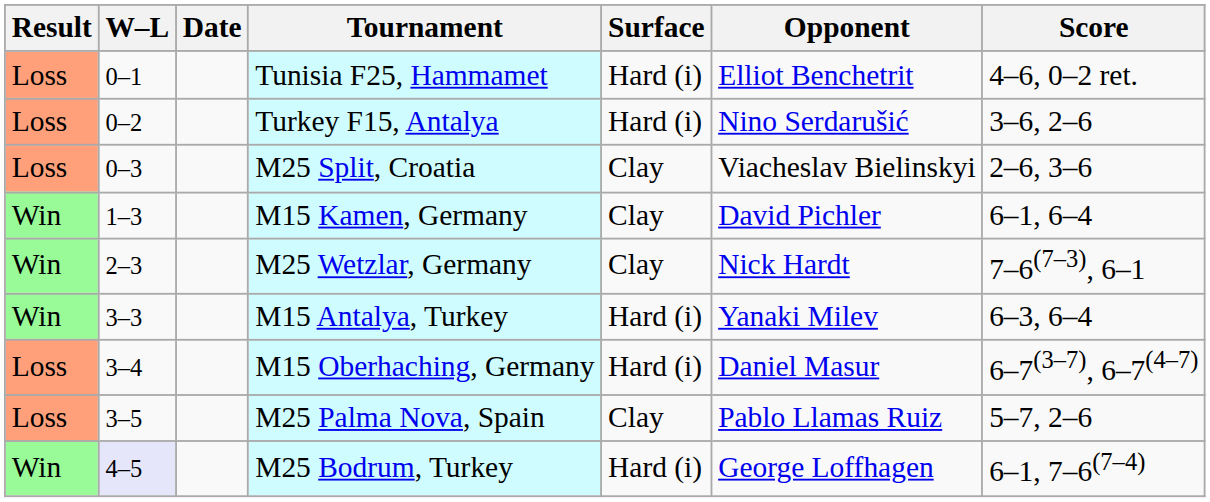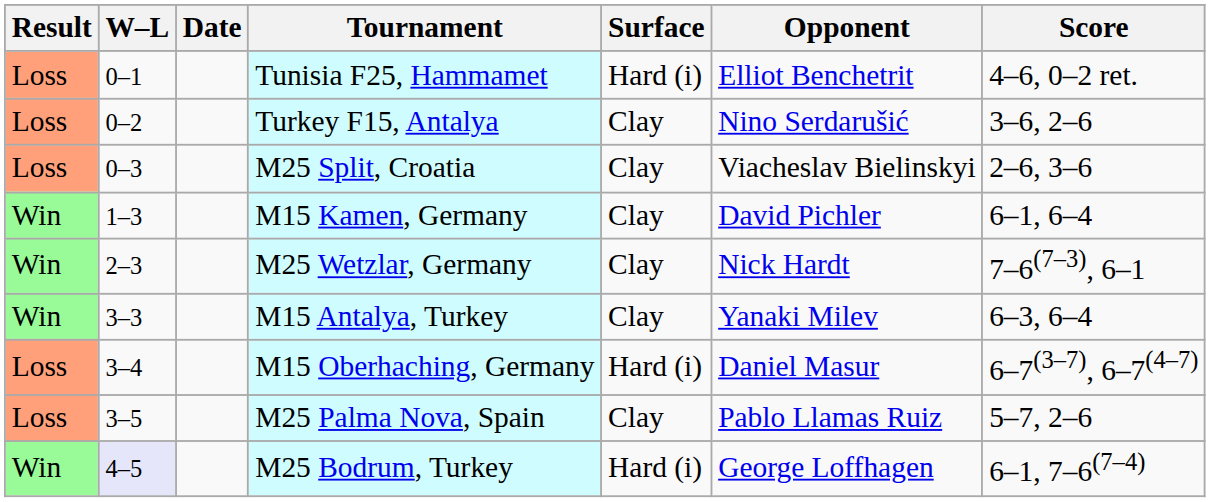 <table class="sortable wikitable nowrap">
 <tr>
 <th>Result</th>
 <th class="unsortable">W–L</th>
 <th>Date</th>
 <th>Tournament</th>
 <th>Surface</th>
 <th>Opponent</th>
 <th class="unsortable">Score</th>
 </tr>
 <tr>
 <td bgcolor=ffa07a>Loss</td>
 <td><small>0–1</small></td>
 <td></td>
 <td style="background:#cffcff;">Tunisia F25, <a href='#'>Hammamet</a></td>
 <td>Hard (i)</td>
 <td> <a href='#'>Elliot Benchetrit</a></td>
 <td>4–6, 0–2 ret.</td>
 </tr>
 <tr>
 <td bgcolor=ffa07a>Loss</td>
 <td><small>0–2</small></td>
 <td></td>
 <td style="background:#cffcff;">Turkey F15, <a href='#'>Antalya</a></td>
-<td>Hard (i)</td>
+<td>Clay</td>
 <td> <a href='#'>Nino Serdarušić</a></td>
 <td>3–6, 2–6</td>
 </tr>
 <tr>
 <td bgcolor=ffa07a>Loss</td>
 <td><small>0–3</small></td>
 <td></td>
 <td style="background:#cffcff;">M25 <a href='#'>Split</a>, Croatia</td>
 <td>Clay</td>
 <td> Viacheslav Bielinskyi</td>
 <td>2–6, 3–6</td>
 </tr>
 <tr>
 <td bgcolor=98FB98>Win</td>
 <td><small>1–3</small></td>
 <td></td>
 <td style="background:#cffcff;">M15 <a href='#'>Kamen</a>, Germany</td>
 <td>Clay</td>
 <td> <a href='#'>David Pichler</a></td>
 <td>6–1, 6–4</td>
 </tr>
 <tr>
 <td bgcolor=98FB98>Win</td>
 <td><small>2–3</small></td>
 <td></td>
 <td style="background:#cffcff;">M25 <a href='#'>Wetzlar</a>, Germany</td>
 <td>Clay</td>
 <td> <a href='#'>Nick Hardt</a></td>
 <td>7–6<sup>(7–3)</sup>, 6–1</td>
 </tr>
 <tr>
 <td bgcolor=98FB98>Win</td>
 <td><small>3–3</small></td>
 <td></td>
 <td style="background:#cffcff;">M15 <a href='#'>Antalya</a>, Turkey</td>
-<td>Hard (i)</td>
+<td>Clay</td>
 <td> <a href='#'>Yanaki Milev</a></td>
 <td>6–3, 6–4</td>
 </tr>
 <tr>
 <td bgcolor=ffa07a>Loss</td>
 <td><small>3–4</small></td>
 <td></td>
 <td style="background:#cffcff;">M15 <a href='#'>Oberhaching</a>, Germany</td>
 <td>Hard (i)</td>
 <td> <a href='#'>Daniel Masur</a></td>
 <td>6–7<sup>(3–7)</sup>, 6–7<sup>(4–7)</sup></td>
 </tr>
 <tr>
 <td bgcolor=ffa07a>Loss</td>
 <td><small>3–5</small></td>
 <td></td>
 <td style="background:#cffcff;">M25 <a href='#'>Palma Nova</a>, Spain</td>
 <td>Clay</td>
 <td> <a href='#'>Pablo Llamas Ruiz</a></td>
 <td>5–7, 2–6</td>
 </tr>
 <tr>
 <td bgcolor=98FB98>Win</td>
 <td style="background: lavender;"><small>4–5</small></td>
 <td></td>
 <td style="background:#cffcff;">M25 <a href='#'>Bodrum</a>, Turkey</td>
 <td>Hard (i)</td>
 <td> <a href='#'>George Loffhagen</a></td>
 <td>6–1, 7–6<sup>(7–4)</sup></td>
 </tr>
 </table>
